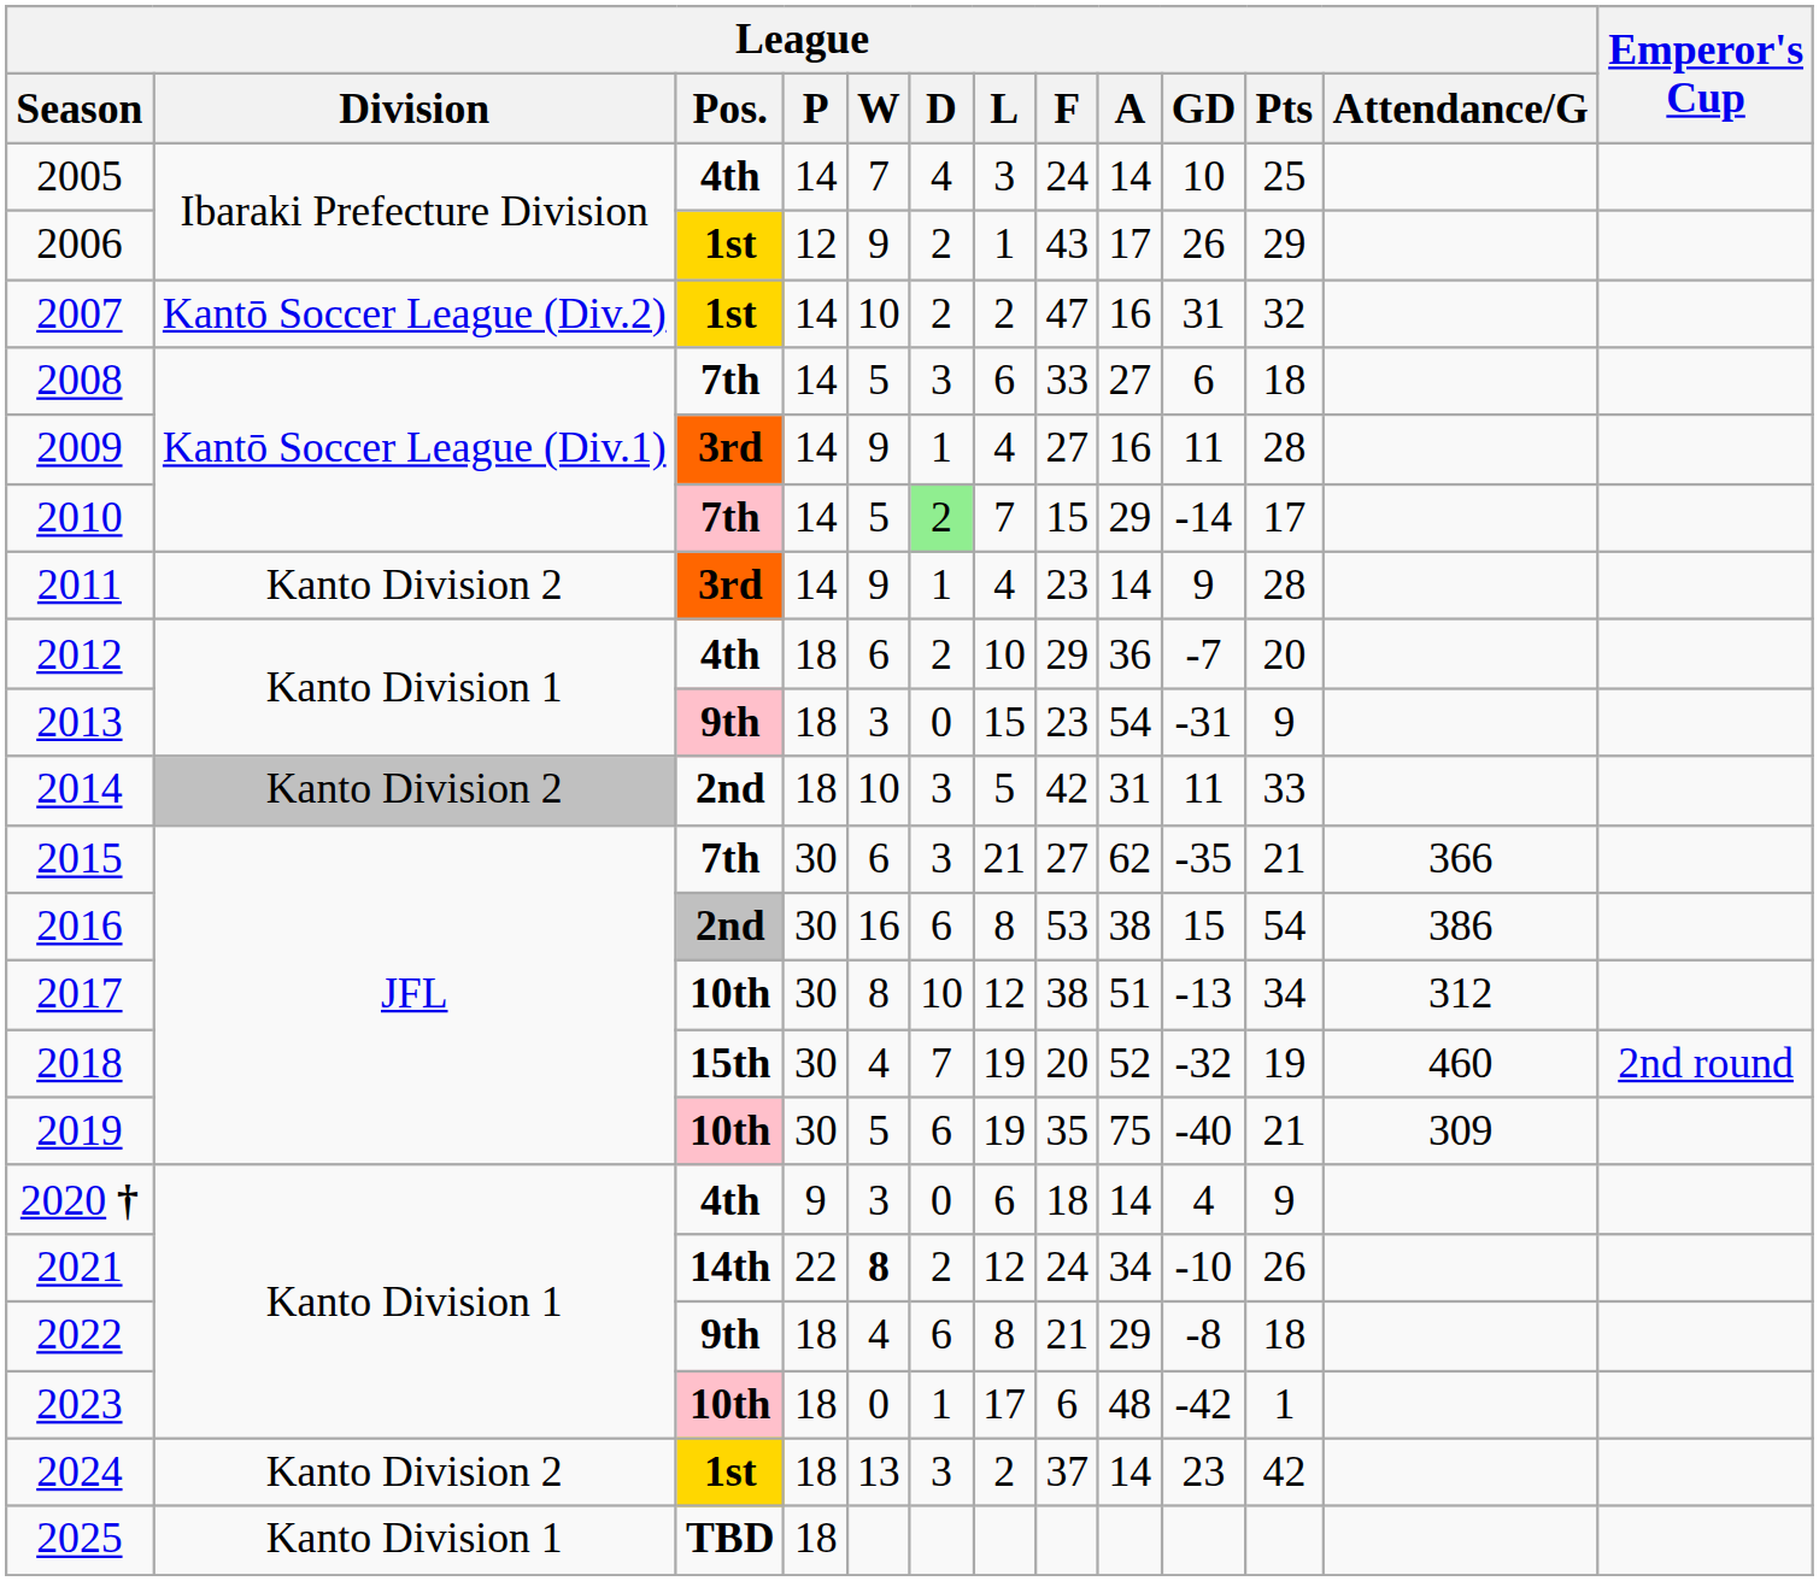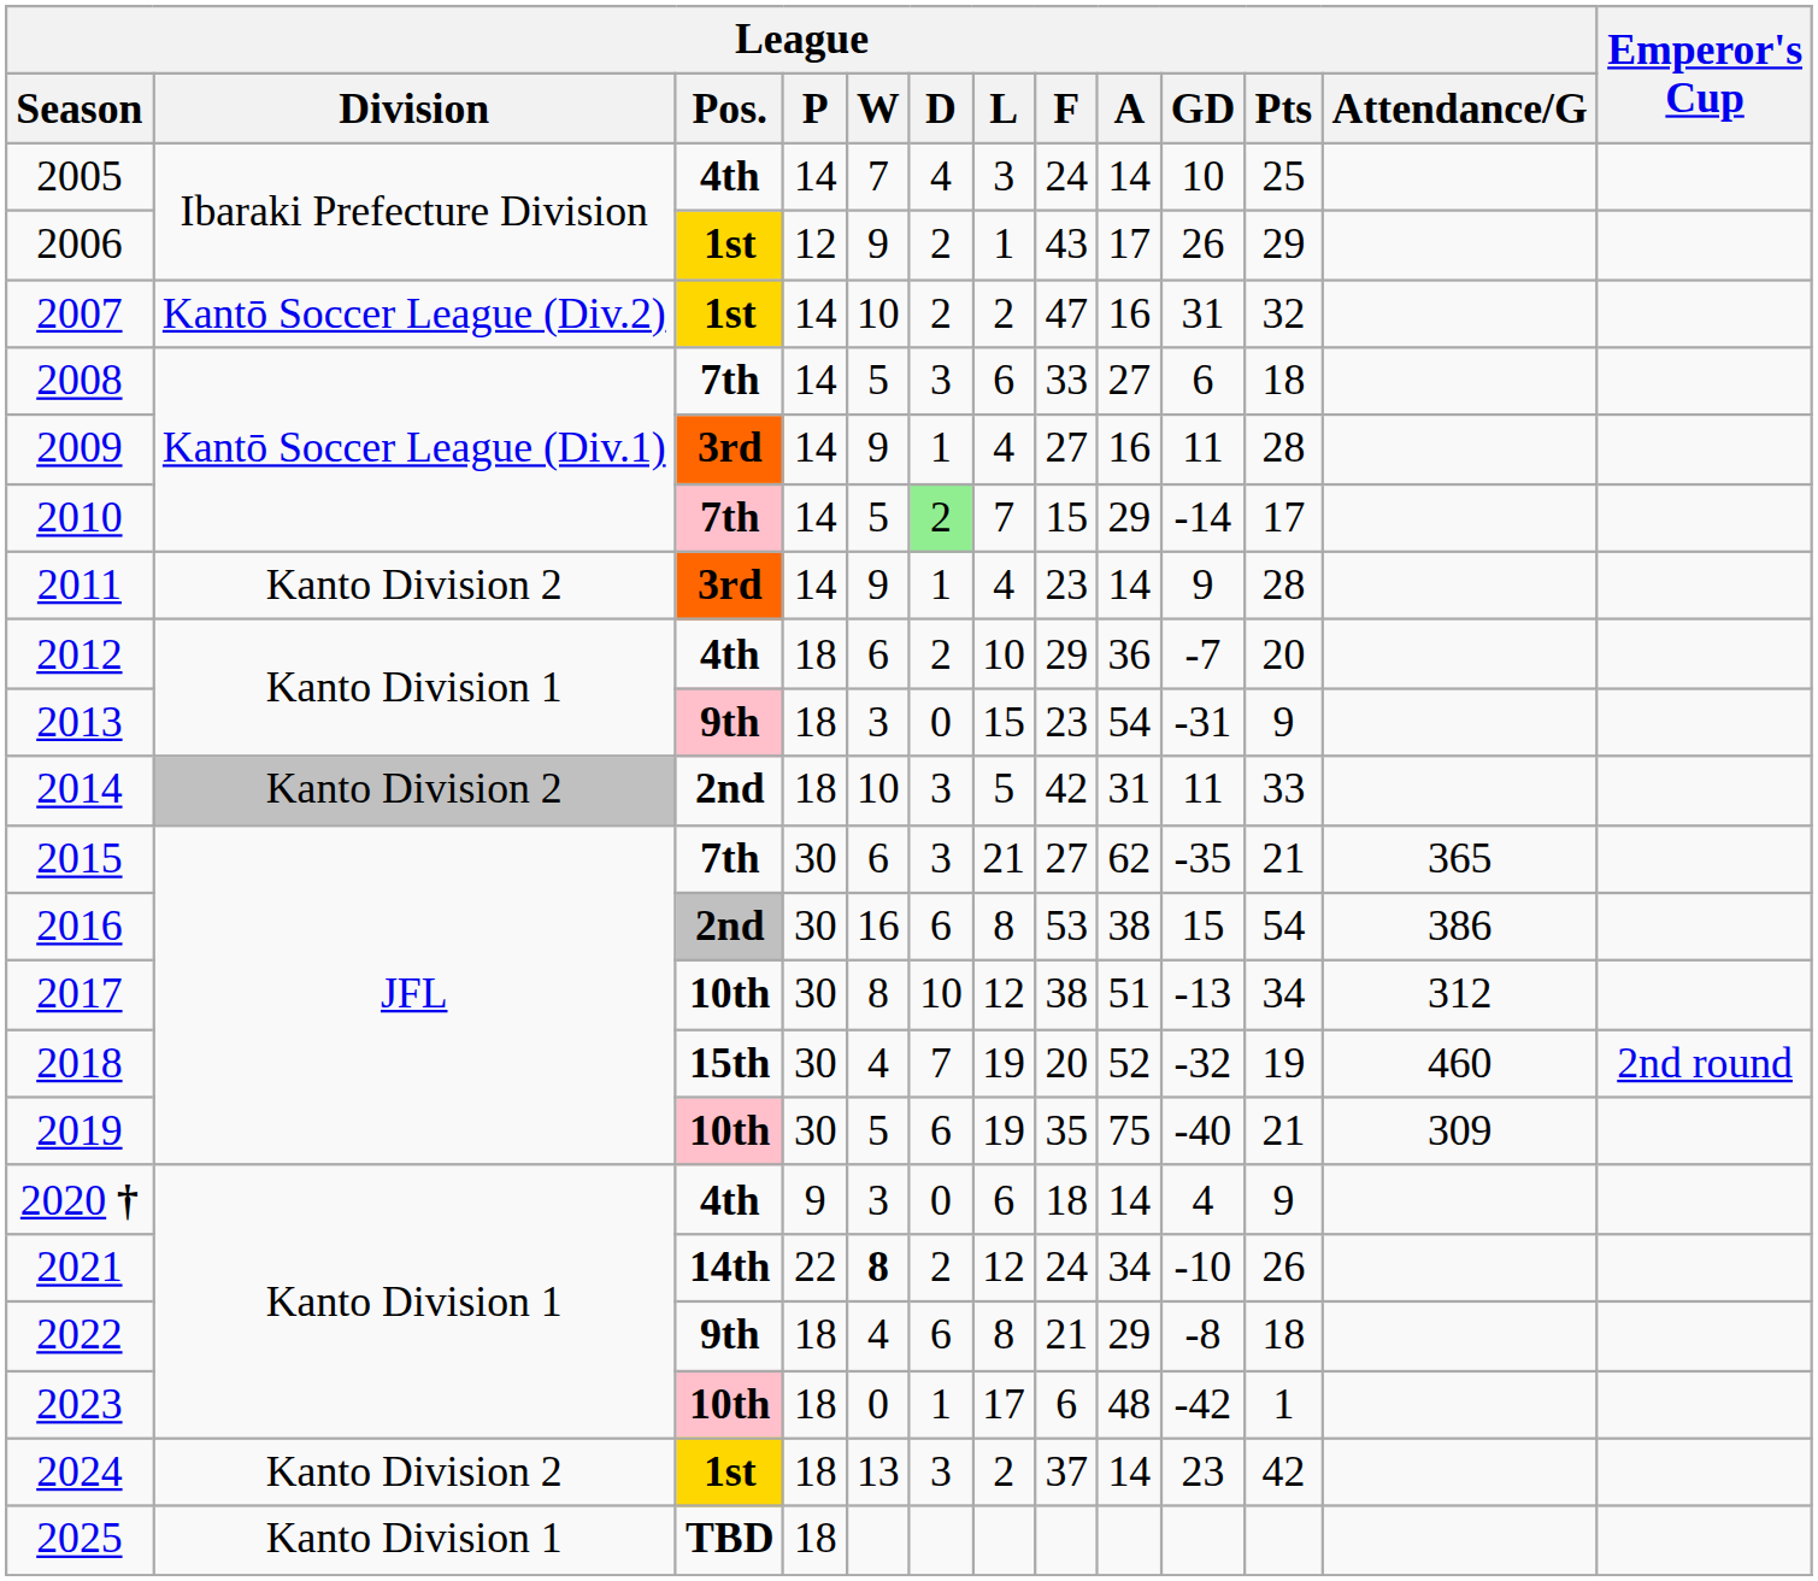 <table class="wikitable" style="text-align:center;">
 <tr>
 <th colspan="12">League</th>
 <th rowspan="2"><a href='#'>Emperor's<br>Cup</a></th>
 </tr>
 <tr>
 <th><strong>Season</strong></th>
 <th><strong>Division</strong></th>
 <th><strong>Pos.</strong></th>
 <th><strong>P</strong></th>
 <th><strong>W</strong></th>
 <th><strong>D</strong></th>
 <th><strong>L</strong></th>
 <th><strong>F</strong></th>
 <th><strong>A</strong></th>
 <th><strong>GD</strong></th>
 <th><strong>Pts</strong></th>
 <th><strong>Attendance/G</strong></th>
 </tr>
 <tr>
 <td>2005</td>
 <td rowspan="2">Ibaraki Prefecture Division</td>
 <td><strong>4th</strong></td>
 <td>14</td>
 <td>7</td>
 <td>4</td>
 <td>3</td>
 <td>24</td>
 <td>14</td>
 <td>10</td>
 <td>25</td>
 <td></td>
 </tr>
 <tr>
 <td>2006</td>
 <td bgcolor="gold"><strong>1st</strong></td>
 <td>12</td>
 <td>9</td>
 <td>2</td>
 <td>1</td>
 <td>43</td>
 <td>17</td>
 <td>26</td>
 <td>29</td>
 <td></td>
 <td></td>
 </tr>
 <tr>
 <td><a href='#'>2007</a></td>
 <td rowspan=1><a href='#'>Kantō Soccer League (Div.2)</a></td>
 <td bgcolor="gold"><strong>1st</strong></td>
 <td>14</td>
 <td>10</td>
 <td>2</td>
 <td>2</td>
 <td>47</td>
 <td>16</td>
 <td>31</td>
 <td>32</td>
 <td></td>
 <td></td>
 </tr>
 <tr>
 <td><a href='#'>2008</a></td>
 <td rowspan=3><a href='#'>Kantō Soccer League (Div.1)</a></td>
 <td><strong>7th</strong></td>
 <td>14</td>
 <td>5</td>
 <td>3</td>
 <td>6</td>
 <td>33</td>
 <td>27</td>
 <td>6</td>
 <td>18</td>
 <td></td>
 <td></td>
 </tr>
 <tr>
 <td><a href='#'>2009</a></td>
 <td bgcolor=ff6600><strong>3rd</strong></td>
 <td>14</td>
 <td>9</td>
 <td>1</td>
 <td>4</td>
 <td>27</td>
 <td>16</td>
 <td>11</td>
 <td>28</td>
 <td></td>
 <td></td>
 </tr>
 <tr>
 <td><a href='#'>2010</a></td>
 <td bgcolor=pink><strong>7th</strong></td>
 <td>14</td>
 <td>5</td>
 <td style="background: lightgreen;">2</td>
 <td>7</td>
 <td>15</td>
 <td>29</td>
 <td>-14</td>
 <td>17</td>
 <td></td>
 <td></td>
 </tr>
 <tr>
 <td><a href='#'>2011</a></td>
 <td>Kanto Division 2</td>
 <td bgcolor=ff6600><strong>3rd</strong></td>
 <td>14</td>
 <td>9</td>
 <td>1</td>
 <td>4</td>
 <td>23</td>
 <td>14</td>
 <td>9</td>
 <td>28</td>
 <td></td>
 <td></td>
 </tr>
 <tr>
 <td><a href='#'>2012</a></td>
 <td rowspan=2>Kanto Division 1</td>
 <td><strong>4th</strong></td>
 <td>18</td>
 <td>6</td>
 <td>2</td>
 <td>10</td>
 <td>29</td>
 <td>36</td>
 <td>-7</td>
 <td>20</td>
 <td></td>
 <td></td>
 </tr>
 <tr>
 <td><a href='#'>2013</a></td>
 <td bgcolor=pink><strong>9th</strong></td>
 <td>18</td>
 <td>3</td>
 <td>0</td>
 <td>15</td>
 <td>23</td>
 <td>54</td>
 <td>-31</td>
 <td>9</td>
 <td></td>
 <td></td>
 </tr>
 <tr>
 <td><a href='#'>2014</a></td>
 <td bgcolor=silver>Kanto Division 2</td>
 <td><strong>2nd</strong></td>
 <td>18</td>
 <td>10</td>
 <td>3</td>
 <td>5</td>
 <td>42</td>
 <td>31</td>
 <td>11</td>
 <td>33</td>
 <td></td>
 <td></td>
 </tr>
 <tr>
 <td><a href='#'>2015</a></td>
 <td rowspan="5"><a href='#'>JFL</a></td>
 <td><strong>7th</strong></td>
 <td>30</td>
 <td>6</td>
 <td>3</td>
 <td>21</td>
 <td>27</td>
 <td>62</td>
 <td>-35</td>
 <td>21</td>
-<td>366</td>
+<td>365</td>
 <td></td>
 </tr>
 <tr>
 <td><a href='#'>2016</a></td>
 <td bgcolor=silver><strong>2nd</strong></td>
 <td>30</td>
 <td>16</td>
 <td>6</td>
 <td>8</td>
 <td>53</td>
 <td>38</td>
 <td>15</td>
 <td>54</td>
 <td>386</td>
 <td></td>
 </tr>
 <tr>
 <td><a href='#'>2017</a></td>
 <td><strong>10th</strong></td>
 <td>30</td>
 <td>8</td>
 <td>10</td>
 <td>12</td>
 <td>38</td>
 <td>51</td>
 <td>-13</td>
 <td>34</td>
 <td>312</td>
 <td></td>
 </tr>
 <tr>
 <td><a href='#'>2018</a></td>
 <td><strong>15th</strong></td>
 <td>30</td>
 <td>4</td>
 <td>7</td>
 <td>19</td>
 <td>20</td>
 <td>52</td>
 <td>-32</td>
 <td>19</td>
 <td>460</td>
 <td><a href='#'>2nd round</a></td>
 </tr>
 <tr>
 <td><a href='#'>2019</a></td>
 <td bgcolor=pink><strong>10th</strong></td>
 <td>30</td>
 <td>5</td>
 <td>6</td>
 <td>19</td>
 <td>35</td>
 <td>75</td>
 <td>-40</td>
 <td>21</td>
 <td>309</td>
 <td></td>
 </tr>
 <tr>
 <td><a href='#'>2020</a> <strong>†</strong></td>
 <td rowspan="4">Kanto Division 1</td>
 <td><strong>4th</strong></td>
 <td>9</td>
 <td>3</td>
 <td>0</td>
 <td>6</td>
 <td>18</td>
 <td>14</td>
 <td>4</td>
 <td>9</td>
 <td></td>
 <td></td>
 </tr>
 <tr>
 <td><a href='#'>2021</a></td>
 <td><strong>14th</strong></td>
 <td>22</td>
 <td><strong>8</strong></td>
 <td>2</td>
 <td>12</td>
 <td>24</td>
 <td>34</td>
 <td>-10</td>
 <td>26</td>
 <td></td>
 <td></td>
 </tr>
 <tr>
 <td><a href='#'>2022</a></td>
 <td><strong>9th</strong></td>
 <td>18</td>
 <td>4</td>
 <td>6</td>
 <td>8</td>
 <td>21</td>
 <td>29</td>
 <td>-8</td>
 <td>18</td>
 <td></td>
 <td></td>
 </tr>
 <tr>
 <td><a href='#'>2023</a></td>
 <td bgcolor=pink><strong>10th</strong></td>
 <td>18</td>
 <td>0</td>
 <td>1</td>
 <td>17</td>
 <td>6</td>
 <td>48</td>
 <td>-42</td>
 <td>1</td>
 <td></td>
 <td></td>
 </tr>
 <tr>
 <td><a href='#'>2024</a></td>
 <td>Kanto Division 2</td>
 <td bgcolor=gold><strong>1st</strong></td>
 <td>18</td>
 <td>13</td>
 <td>3</td>
 <td>2</td>
 <td>37</td>
 <td>14</td>
 <td>23</td>
 <td>42</td>
 <td></td>
 <td></td>
 </tr>
 <tr>
 <td><a href='#'>2025</a></td>
 <td>Kanto Division 1</td>
 <td><strong>TBD</strong></td>
 <td>18</td>
 <td></td>
 <td></td>
 <td></td>
 <td></td>
 <td></td>
 <td></td>
 <td></td>
 <td></td>
 <td></td>
 </tr>
 <tr>
 </tr>
 </table>
